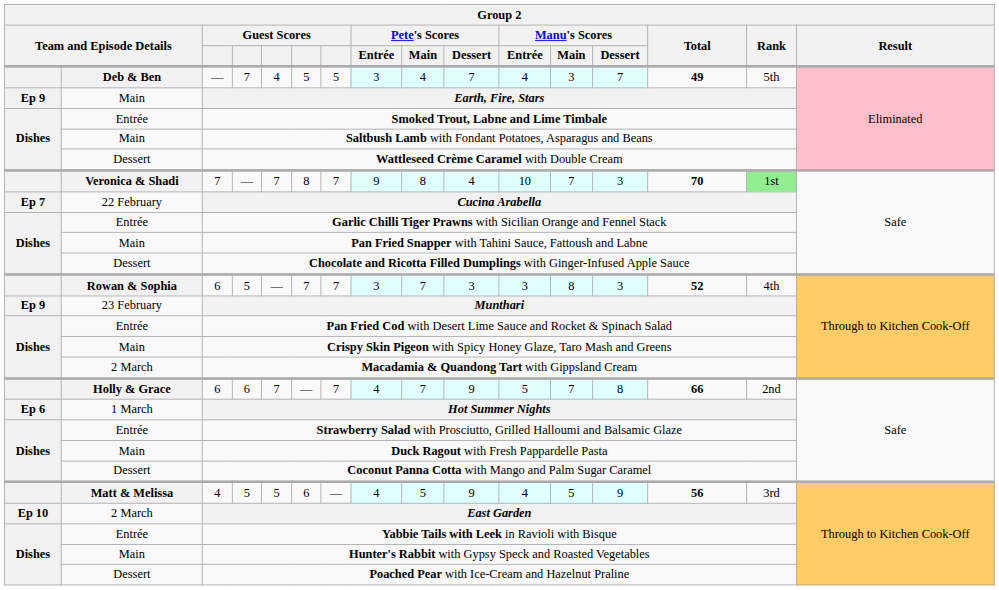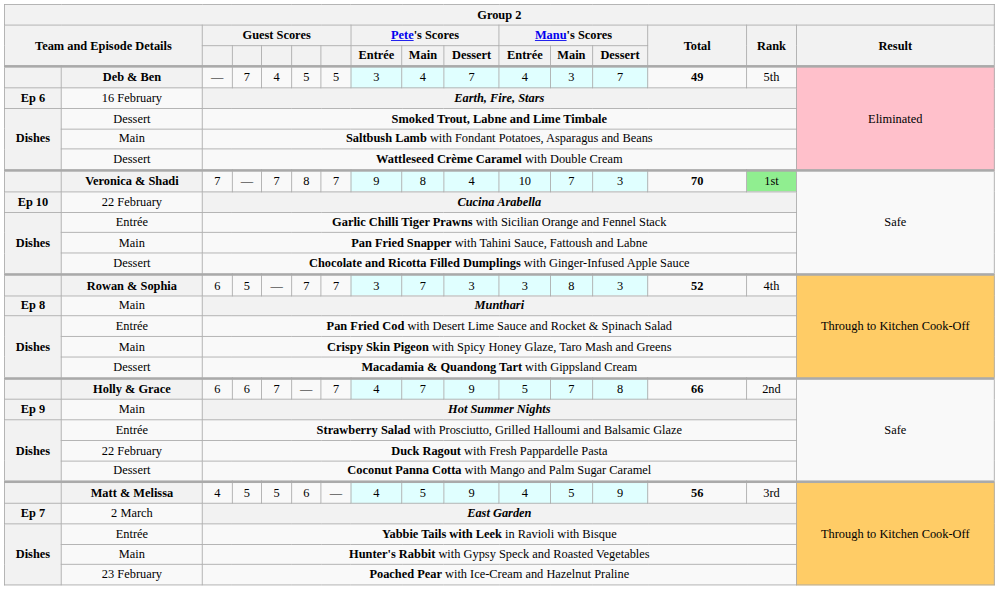 <table class="wikitable plainrowheaders" style="margin:1em auto; text-align:center; font-size:90%; width:80em;">
 <tr>
 <th colspan= "20" >Group 2</th>
 </tr>
 <tr>
 <th scope="col" rowspan="2" colspan="2" style="width:20%;">Team and Episode Details</th>
 <th scope="col" colspan="5" style="width:15%;">Guest Scores</th>
 <th scope="col" colspan="3" style="width:15%;"><a href='#'>Pete</a>'s Scores</th>
 <th scope="col" colspan="3" style="width:15%;"><a href='#'>Manu</a>'s Scores</th>
 <th scope="col" rowspan="2" style="width:10%;">Total<br><small></small></th>
 <th scope="col" rowspan="2" style="width:5%;">Rank</th>
 <th scope="col" rowspan="2" style="width:20%;">Result</th>
 </tr>
 <tr>
 <th scope="col" style="width:3%;"></th>
 <th scope="col" style="width:3%;"></th>
 <th scope="col" style="width:3%;"></th>
 <th scope="col" style="width:3%;"></th>
 <th scope="col" style="width:3%;"></th>
 <th scope="col">Entrée</th>
 <th scope="col">Main</th>
 <th scope="col">Dessert</th>
 <th scope="col">Entrée</th>
 <th scope="col">Main</th>
 <th scope="col">Dessert</th>
 </tr>
 <tr style="border-top:3px solid #aaa;">
 <th></th>
 <th>Deb & Ben</th>
 <td>—</td>
 <td>7</td>
 <td>4</td>
 <td>5</td>
 <td>5</td>
 <td style="background:#e0ffff;">3</td>
 <td style="background:#e0ffff;">4</td>
 <td style="background:#e0ffff;">7</td>
 <td style="background:#e0ffff;">4</td>
 <td style="background:#e0ffff;">3</td>
 <td style="background:#e0ffff;">7</td>
 <td><strong>49</strong></td>
 <td>5th</td>
 <td rowspan="5" style="background:pink;">Eliminated</td>
 </tr>
 <tr>
-<th>Ep 9</th>
-<td>Main</td>
+<th>Ep 6</th>
+<td>16 February</td>
 <th colspan="13"><strong><em>Earth, Fire, Stars</em></strong></th>
 </tr>
 <tr>
 <th rowspan="3">Dishes</th>
-<td>Entrée</td>
+<td>Dessert</td>
 <td colspan="13"><strong>Smoked Trout, Labne and Lime Timbale</strong></td>
 </tr>
 <tr>
 <td>Main</td>
 <td colspan="13"><strong>Saltbush Lamb</strong> with Fondant Potatoes, Asparagus and Beans</td>
 </tr>
 <tr>
 <td>Dessert</td>
 <td colspan="13"><strong>Wattleseed Crème Caramel</strong> with Double Cream</td>
 </tr>
 <tr style="border-top:3px solid #aaa;">
 <th></th>
 <th>Veronica & Shadi</th>
 <td>7</td>
 <td>—</td>
 <td>7</td>
 <td>8</td>
 <td>7</td>
 <td style="background:#e0ffff;">9</td>
 <td style="background:#e0ffff;">8</td>
 <td style="background:#e0ffff;">4</td>
 <td style="background:#e0ffff;">10</td>
 <td style="background:#e0ffff;">7</td>
 <td style="background:#e0ffff;">3</td>
 <td><strong>70</strong></td>
 <td style="background:lightgreen;">1st</td>
 <td rowspan="5">Safe</td>
 </tr>
 <tr>
-<th>Ep 7</th>
+<th>Ep 10</th>
 <td>22 February</td>
 <th colspan="13"><strong><em>Cucina Arabella</em></strong></th>
 </tr>
 <tr>
 <th rowspan="3">Dishes</th>
 <td>Entrée</td>
 <td colspan="13"><strong>Garlic Chilli Tiger Prawns</strong> with Sicilian Orange and Fennel Stack</td>
 </tr>
 <tr>
 <td>Main</td>
 <td colspan="13"><strong>Pan Fried Snapper</strong> with Tahini Sauce, Fattoush and Labne</td>
 </tr>
 <tr>
 <td>Dessert</td>
 <td colspan="13"><strong>Chocolate and Ricotta Filled Dumplings</strong> with Ginger-Infused Apple Sauce</td>
 </tr>
 <tr style="border-top:3px solid #aaa;">
 <th></th>
 <th>Rowan & Sophia</th>
 <td>6</td>
 <td>5</td>
 <td>—</td>
 <td>7</td>
 <td>7</td>
 <td style="background:#e0ffff;">3</td>
 <td style="background:#e0ffff;">7</td>
 <td style="background:#e0ffff;">3</td>
 <td style="background:#e0ffff;">3</td>
 <td style="background:#e0ffff;">8</td>
 <td style="background:#e0ffff;">3</td>
 <td><strong>52</strong></td>
 <td>4th</td>
 <td rowspan="5" style="background:#FFCC66">Through to Kitchen Cook-Off</td>
 </tr>
 <tr>
-<th>Ep 9</th>
-<td>23 February</td>
+<th>Ep 8</th>
+<td>Main</td>
 <th colspan="13"><strong><em>Munthari</em></strong></th>
 </tr>
 <tr>
 <th rowspan="3">Dishes</th>
 <td>Entrée</td>
 <td colspan="13"><strong>Pan Fried Cod</strong> with Desert Lime Sauce and Rocket & Spinach Salad</td>
 </tr>
 <tr>
 <td>Main</td>
 <td colspan="13"><strong>Crispy Skin Pigeon</strong> with Spicy Honey Glaze, Taro Mash and Greens</td>
 </tr>
 <tr>
-<td>2 March</td>
+<td>Dessert</td>
 <td colspan="13"><strong>Macadamia & Quandong Tart</strong> with Gippsland Cream</td>
 </tr>
 <tr style="border-top:3px solid #aaa;">
 <th></th>
 <th>Holly & Grace</th>
 <td>6</td>
 <td>6</td>
 <td>7</td>
 <td>—</td>
 <td>7</td>
 <td style="background:#e0ffff;">4</td>
 <td style="background:#e0ffff;">7</td>
 <td style="background:#e0ffff;">9</td>
 <td style="background:#e0ffff;">5</td>
 <td style="background:#e0ffff;">7</td>
 <td style="background:#e0ffff;">8</td>
 <td><strong>66</strong></td>
 <td>2nd</td>
 <td rowspan="5">Safe</td>
 </tr>
 <tr>
-<th>Ep 6</th>
-<td>1 March</td>
+<th>Ep 9</th>
+<td>Main</td>
 <th colspan="13"><strong><em>Hot Summer Nights</em></strong></th>
 </tr>
 <tr>
 <th rowspan="3">Dishes</th>
 <td>Entrée</td>
 <td colspan="13"><strong>Strawberry Salad</strong> with Prosciutto, Grilled Halloumi and Balsamic Glaze</td>
 </tr>
 <tr>
-<td>Main</td>
+<td>22 February</td>
 <td colspan="13"><strong>Duck Ragout</strong> with Fresh Pappardelle Pasta</td>
 </tr>
 <tr>
 <td>Dessert</td>
 <td colspan="13"><strong>Coconut Panna Cotta</strong> with Mango and Palm Sugar Caramel</td>
 </tr>
 <tr style="border-top:3px solid #aaa;">
 <th></th>
 <th>Matt & Melissa</th>
 <td>4</td>
 <td>5</td>
 <td>5</td>
 <td>6</td>
 <td>—</td>
 <td style="background:#e0ffff;">4</td>
 <td style="background:#e0ffff;">5</td>
 <td style="background:#e0ffff;">9</td>
 <td style="background:#e0ffff;">4</td>
 <td style="background:#e0ffff;">5</td>
 <td style="background:#e0ffff;">9</td>
 <td><strong>56</strong></td>
 <td>3rd</td>
 <td rowspan="5" style="background:#FFCC66">Through to Kitchen Cook-Off</td>
 </tr>
 <tr>
-<th>Ep 10</th>
+<th>Ep 7</th>
 <td>2 March</td>
 <th colspan="13"><strong><em>East Garden</em></strong></th>
 </tr>
 <tr>
 <th rowspan="3">Dishes</th>
 <td>Entrée</td>
 <td colspan="13"><strong>Yabbie Tails with Leek</strong> in Ravioli with Bisque</td>
 </tr>
 <tr>
 <td>Main</td>
 <td colspan="13"><strong>Hunter's Rabbit</strong> with Gypsy Speck and Roasted Vegetables</td>
 </tr>
 <tr>
-<td>Dessert</td>
+<td>23 February</td>
 <td colspan="13"><strong>Poached Pear</strong> with Ice-Cream and Hazelnut Praline</td>
 </tr>
 </table>
